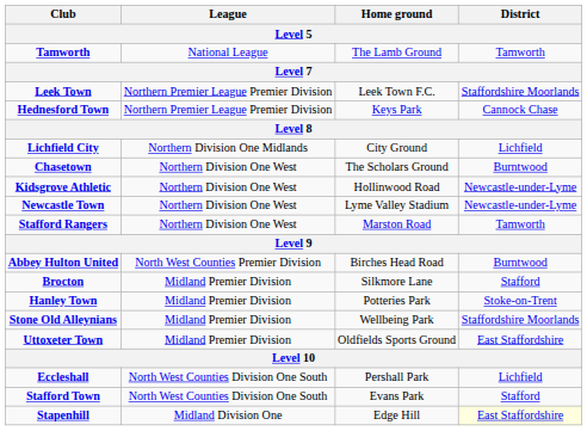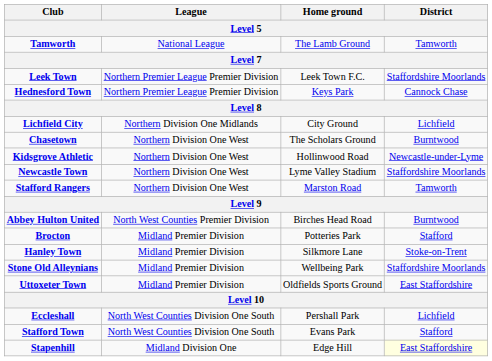 <table class="wikitable" border="1" style="text-align:center;">
 <tr>
 <th>Club</th>
 <th>League</th>
 <th>Home ground</th>
 <th>District</th>
 </tr>
 <tr>
 <th colspan=5><a href='#'>Level</a> 5</th>
 </tr>
 <tr>
 <td><strong><a href='#'>Tamworth</a></strong></td>
 <td><a href='#'>National League</a></td>
 <td><a href='#'>The Lamb Ground</a></td>
 <td><a href='#'>Tamworth</a></td>
 </tr>
 <tr>
 <th colspan=5><a href='#'>Level</a> 7</th>
 </tr>
 <tr>
 <td><strong><a href='#'>Leek Town</a></strong></td>
 <td><a href='#'>Northern Premier League</a> Premier Division</td>
 <td>Leek Town F.C.</td>
 <td><a href='#'>Staffordshire Moorlands</a></td>
 </tr>
 <tr>
 <td><strong><a href='#'>Hednesford Town</a></strong></td>
 <td><a href='#'>Northern Premier League</a> Premier Division</td>
 <td><a href='#'>Keys Park</a></td>
 <td><a href='#'>Cannock Chase</a></td>
 </tr>
 <tr>
 <th colspan=5><a href='#'>Level</a> 8</th>
 </tr>
 <tr>
 <td><strong><a href='#'>Lichfield City</a></strong></td>
 <td><a href='#'>Northern</a> Division One Midlands</td>
 <td>City Ground</td>
 <td><a href='#'>Lichfield</a></td>
 </tr>
 <tr>
 <td><strong><a href='#'>Chasetown</a></strong></td>
 <td><a href='#'>Northern</a> Division One West</td>
 <td>The Scholars Ground</td>
 <td><a href='#'>Burntwood</a></td>
 </tr>
 <tr>
 <td><strong><a href='#'>Kidsgrove Athletic</a></strong></td>
 <td><a href='#'>Northern</a> Division One West</td>
 <td>Hollinwood Road</td>
 <td><a href='#'>Newcastle-under-Lyme</a></td>
 </tr>
 <tr>
 <td><strong><a href='#'>Newcastle Town</a></strong></td>
 <td><a href='#'>Northern</a> Division One West</td>
 <td>Lyme Valley Stadium</td>
-<td><a href='#'>Newcastle-under-Lyme</a></td>
+<td><a href='#'>Staffordshire Moorlands</a></td>
 </tr>
 <tr>
 <td><strong><a href='#'>Stafford Rangers</a></strong></td>
 <td><a href='#'>Northern</a> Division One West</td>
 <td><a href='#'>Marston Road</a></td>
 <td><a href='#'>Tamworth</a></td>
 </tr>
 <tr>
 <th colspan=5><a href='#'>Level</a> 9</th>
 </tr>
 <tr>
 <td><strong><a href='#'>Abbey Hulton United</a></strong></td>
 <td><a href='#'>North West Counties</a> Premier Division</td>
 <td>Birches Head Road</td>
 <td><a href='#'>Burntwood</a></td>
 </tr>
 <tr>
 <td><strong><a href='#'>Brocton</a></strong></td>
 <td><a href='#'>Midland</a> Premier Division</td>
-<td>Silkmore Lane</td>
+<td>Potteries Park</td>
 <td><a href='#'>Stafford</a></td>
 </tr>
 <tr>
 <td><strong><a href='#'>Hanley Town</a></strong></td>
 <td><a href='#'>Midland</a> Premier Division</td>
-<td>Potteries Park</td>
+<td>Silkmore Lane</td>
 <td><a href='#'>Stoke-on-Trent</a></td>
 </tr>
 <tr>
 <td><strong><a href='#'>Stone Old Alleynians</a></strong></td>
 <td><a href='#'>Midland</a> Premier Division</td>
 <td>Wellbeing Park</td>
 <td><a href='#'>Staffordshire Moorlands</a></td>
 </tr>
 <tr>
 <td><strong><a href='#'>Uttoxeter Town</a></strong></td>
 <td><a href='#'>Midland</a> Premier Division</td>
 <td>Oldfields Sports Ground</td>
 <td><a href='#'>East Staffordshire</a></td>
 </tr>
 <tr>
 <th colspan=5><a href='#'>Level</a> 10</th>
 </tr>
 <tr>
 <td><strong><a href='#'>Eccleshall</a></strong></td>
 <td><a href='#'>North West Counties</a> Division One South</td>
 <td>Pershall Park</td>
 <td><a href='#'>Lichfield</a></td>
 </tr>
 <tr>
 <td><strong><a href='#'>Stafford Town</a></strong></td>
 <td><a href='#'>North West Counties</a> Division One South</td>
 <td>Evans Park</td>
 <td><a href='#'>Stafford</a></td>
 </tr>
 <tr>
 <td><strong><a href='#'>Stapenhill</a></strong></td>
 <td><a href='#'>Midland</a> Division One</td>
 <td>Edge Hill</td>
 <td style="background: lightyellow;"><a href='#'>East Staffordshire</a><br></td>
 </tr>
 </table>
